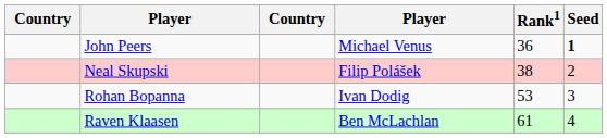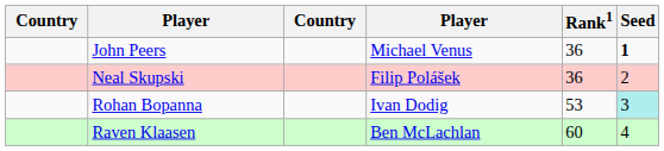 <table class="sortable wikitable">
 <tr>
 <th width="70">Country</th>
 <th width="175">Player</th>
 <th width="70">Country</th>
 <th width="175">Player</th>
 <th>Rank<sup>1</sup></th>
 <th>Seed</th>
 </tr>
 <tr>
 <td></td>
 <td><a href='#'>John Peers</a></td>
 <td></td>
 <td><a href='#'>Michael Venus</a></td>
 <td>36</td>
 <td><strong>1</strong></td>
 </tr>
 <tr bgcolor=#fcc>
 <td></td>
 <td><a href='#'>Neal Skupski</a></td>
 <td></td>
 <td><a href='#'>Filip Polášek</a></td>
-<td>38</td>
+<td>36</td>
 <td>2</td>
 </tr>
 <tr>
 <td></td>
 <td><a href='#'>Rohan Bopanna</a></td>
 <td></td>
 <td><a href='#'>Ivan Dodig</a></td>
 <td>53</td>
-<td>3</td>
+<td style="background: paleturquoise;">3</td>
 </tr>
 <tr bgcolor=#cfc>
 <td></td>
 <td><a href='#'>Raven Klaasen</a></td>
 <td></td>
 <td><a href='#'>Ben McLachlan</a></td>
-<td>61</td>
+<td>60</td>
 <td>4</td>
 </tr>
 </table>
